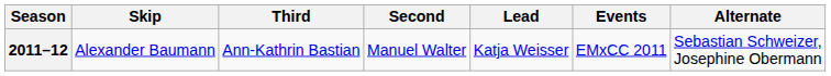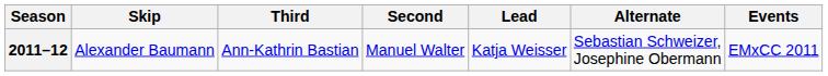 <table class="wikitable">
 <tr>
 <th scope="col">Season</th>
 <th scope="col">Skip</th>
 <th scope="col">Third</th>
 <th scope="col">Second</th>
 <th scope="col">Lead</th>
+<th scope="col">Alternate</th>
 <th scope="col">Events</th>
-<th scope="col">Alternate</th>
 </tr>
 <tr>
 <th scope="row">2011–12</th>
 <td><a href='#'>Alexander Baumann</a></td>
 <td><a href='#'>Ann-Kathrin Bastian</a></td>
 <td><a href='#'>Manuel Walter</a></td>
 <td><a href='#'>Katja Weisser</a></td>
+<td><a href='#'>Sebastian Schweizer</a>,<br>Josephine Obermann</td>
 <td><a href='#'>EMxCC 2011</a> </td>
-<td><a href='#'>Sebastian Schweizer</a>,<br>Josephine Obermann</td>
 </tr>
 </table>
